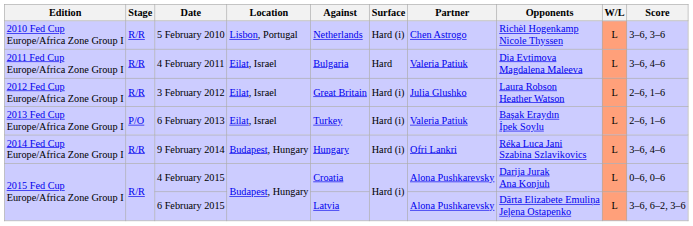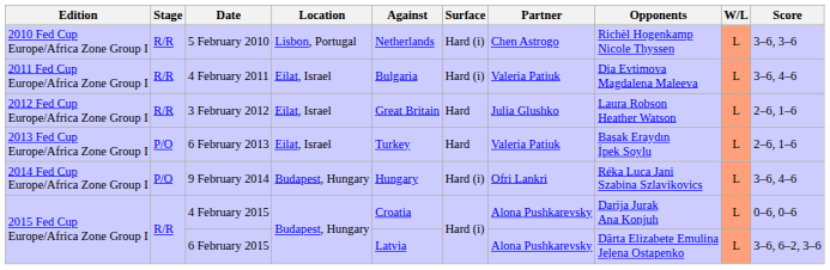 <table class=wikitable style=font-size:97%>
 <tr>
 <th>Edition</th>
 <th>Stage</th>
 <th>Date</th>
 <th>Location</th>
 <th>Against</th>
 <th>Surface</th>
 <th>Partner</th>
 <th>Opponents</th>
 <th>W/L</th>
 <th>Score</th>
 </tr>
 <tr style="background:#ccf;">
 <td><a href='#'>2010 Fed Cup</a> <br> Europe/Africa Zone Group I</td>
 <td><a href='#'>R/R</a></td>
 <td>5 February 2010</td>
 <td><a href='#'>Lisbon</a>, Portugal</td>
 <td> <a href='#'>Netherlands</a></td>
 <td>Hard (i)</td>
 <td> <a href='#'>Chen Astrogo</a></td>
 <td> <a href='#'>Richèl Hogenkamp</a> <br>  <a href='#'>Nicole Thyssen</a></td>
 <td style="text-align:center; background:#ffa07a;">L</td>
 <td>3–6, 3–6</td>
 </tr>
 <tr style="background:#ccf;">
 <td><a href='#'>2011 Fed Cup</a> <br> Europe/Africa Zone Group I</td>
 <td><a href='#'>R/R</a></td>
 <td>4 February 2011</td>
 <td><a href='#'>Eilat</a>, Israel</td>
 <td> <a href='#'>Bulgaria</a></td>
-<td>Hard</td>
+<td>Hard (i)</td>
 <td> <a href='#'>Valeria Patiuk</a></td>
 <td> <a href='#'>Dia Evtimova</a> <br>  <a href='#'>Magdalena Maleeva</a></td>
 <td style="text-align:center; background:#ffa07a;">L</td>
 <td>3–6, 4–6</td>
 </tr>
 <tr style="background:#ccf;">
 <td><a href='#'>2012 Fed Cup</a> <br> Europe/Africa Zone Group I</td>
 <td><a href='#'>R/R</a></td>
 <td>3 February 2012</td>
 <td><a href='#'>Eilat</a>, Israel</td>
 <td> <a href='#'>Great Britain</a></td>
-<td>Hard (i)</td>
+<td>Hard</td>
 <td> <a href='#'>Julia Glushko</a></td>
 <td> <a href='#'>Laura Robson</a> <br>  <a href='#'>Heather Watson</a></td>
 <td style="text-align:center; background:#ffa07a;">L</td>
 <td>2–6, 1–6</td>
 </tr>
 <tr style="background:#ccf;">
 <td><a href='#'>2013 Fed Cup</a> <br> Europe/Africa Zone Group I</td>
 <td><a href='#'>P/O</a></td>
 <td>6 February 2013</td>
 <td><a href='#'>Eilat</a>, Israel</td>
 <td> <a href='#'>Turkey</a></td>
-<td>Hard (i)</td>
+<td>Hard</td>
 <td> <a href='#'>Valeria Patiuk</a></td>
 <td> <a href='#'>Başak Eraydın</a> <br>  <a href='#'>İpek Soylu</a></td>
 <td style="text-align:center; background:#ffa07a;">L</td>
 <td>2–6, 1–6</td>
 </tr>
 <tr style="background:#ccf;">
 <td><a href='#'>2014 Fed Cup</a> <br> Europe/Africa Zone Group I</td>
-<td><a href='#'>R/R</a></td>
+<td><a href='#'>P/O</a></td>
 <td>9 February 2014</td>
 <td><a href='#'>Budapest</a>, Hungary</td>
 <td> <a href='#'>Hungary</a></td>
 <td>Hard (i)</td>
 <td> <a href='#'>Ofri Lankri</a></td>
 <td> <a href='#'>Réka Luca Jani</a> <br>  <a href='#'>Szabina Szlavikovics</a></td>
 <td style="text-align:center; background:#ffa07a;">L</td>
 <td>3–6, 4–6</td>
 </tr>
 <tr style="background:#ccf;">
 <td rowspan="2"><a href='#'>2015 Fed Cup</a> <br> Europe/Africa Zone Group I</td>
 <td rowspan="2"><a href='#'>R/R</a></td>
 <td>4 February 2015</td>
 <td rowspan="2"><a href='#'>Budapest</a>, Hungary</td>
 <td> <a href='#'>Croatia</a></td>
 <td rowspan="2">Hard (i)</td>
 <td> <a href='#'>Alona Pushkarevsky</a></td>
 <td> <a href='#'>Darija Jurak</a> <br>  <a href='#'>Ana Konjuh</a></td>
 <td style="text-align:center; background:#ffa07a;">L</td>
 <td>0–6, 0–6</td>
 </tr>
 <tr style="background:#ccf;">
 <td>6 February 2015</td>
 <td> <a href='#'>Latvia</a></td>
 <td> <a href='#'>Alona Pushkarevsky</a></td>
 <td> <a href='#'>Dārta Elizabete Emuliņa</a> <br>  <a href='#'>Jeļena Ostapenko</a></td>
 <td style="text-align:center; background:#ffa07a;">L</td>
 <td>3–6, 6–2, 3–6</td>
 </tr>
 </table>
